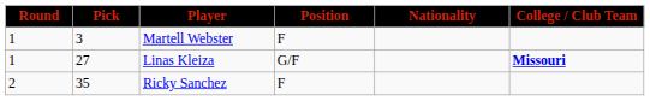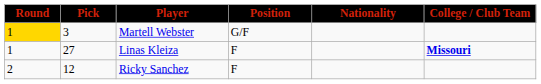 <table class="wikitable sortable sortable">
 <tr>
 <th style="background:#000000; color:#D1210A"  width="10%">Round</th>
 <th style="background:#000000; color:#D1210A"  width="10%">Pick</th>
 <th style="background:#000000; color:#D1210A"  width="20%">Player</th>
 <th style="background:#000000; color:#D1210A"  width="15%">Position</th>
 <th style="background:#000000; color:#D1210A"  width="20%">Nationality</th>
 <th style="background:#000000; color:#D1210A"  width="20%">College / Club Team</th>
 </tr>
 <tr>
-<td>1</td>
+<td style="background: gold;">1</td>
 <td>3</td>
 <td><a href='#'>Martell Webster</a></td>
-<td>F</td>
+<td>G/F</td>
 <td></td>
 <td></td>
 </tr>
 <tr>
 <td>1</td>
 <td>27</td>
 <td><a href='#'>Linas Kleiza</a></td>
-<td>G/F</td>
+<td>F</td>
 <td></td>
 <td><strong><a href='#'>Missouri</a></strong></td>
 </tr>
 <tr>
 <td>2</td>
-<td>35</td>
+<td>12</td>
 <td><a href='#'>Ricky Sanchez</a></td>
 <td>F</td>
 <td></td>
 <td></td>
 </tr>
 </table>
